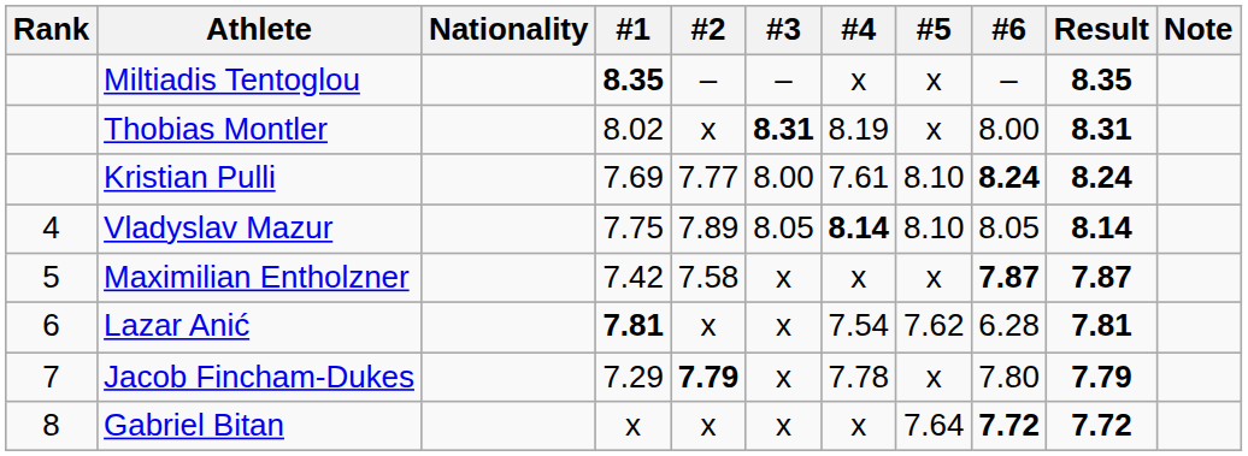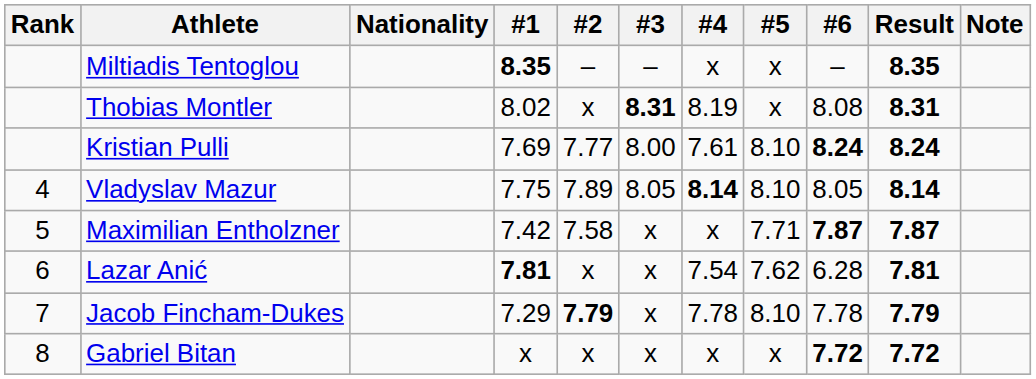 <table class="wikitable sortable" style="text-align:center">
 <tr>
 <th>Rank</th>
 <th>Athlete</th>
 <th>Nationality</th>
 <th>#1</th>
 <th>#2</th>
 <th>#3</th>
 <th>#4</th>
 <th>#5</th>
 <th>#6</th>
 <th>Result</th>
 <th>Note</th>
 </tr>
 <tr>
 <td></td>
 <td align=left><a href='#'>Miltiadis Tentoglou</a></td>
 <td align=left></td>
 <td><strong>8.35</strong></td>
 <td>–</td>
 <td>–</td>
 <td>x</td>
 <td>x</td>
 <td>–</td>
 <td><strong>8.35</strong></td>
 <td></td>
 </tr>
 <tr>
 <td></td>
 <td align=left><a href='#'>Thobias Montler</a></td>
 <td align=left></td>
 <td>8.02</td>
 <td>x</td>
 <td><strong>8.31</strong></td>
 <td>8.19</td>
 <td>x</td>
-<td>8.00</td>
+<td>8.08</td>
 <td><strong>8.31</strong></td>
 <td></td>
 </tr>
 <tr>
 <td></td>
 <td align=left><a href='#'>Kristian Pulli</a></td>
 <td align=left></td>
 <td>7.69</td>
 <td>7.77</td>
 <td>8.00</td>
 <td>7.61</td>
 <td>8.10</td>
 <td><strong>8.24</strong></td>
 <td><strong>8.24</strong></td>
 <td></td>
 </tr>
 <tr>
 <td>4</td>
 <td align=left><a href='#'>Vladyslav Mazur</a></td>
 <td align=left></td>
 <td>7.75</td>
 <td>7.89</td>
 <td>8.05</td>
 <td><strong>8.14</strong></td>
 <td>8.10</td>
 <td>8.05</td>
 <td><strong>8.14</strong></td>
 <td></td>
 </tr>
 <tr>
 <td>5</td>
 <td align=left><a href='#'>Maximilian Entholzner</a></td>
 <td align=left></td>
 <td>7.42</td>
 <td>7.58</td>
 <td>x</td>
 <td>x</td>
-<td>x</td>
+<td>7.71</td>
 <td><strong>7.87</strong></td>
 <td><strong>7.87</strong></td>
 <td></td>
 </tr>
 <tr>
 <td>6</td>
 <td align=left><a href='#'>Lazar Anić</a></td>
 <td align=left></td>
 <td><strong>7.81</strong></td>
 <td>x</td>
 <td>x</td>
 <td>7.54</td>
 <td>7.62</td>
 <td>6.28</td>
 <td><strong>7.81</strong></td>
 <td></td>
 </tr>
 <tr>
 <td>7</td>
 <td align=left><a href='#'>Jacob Fincham-Dukes</a></td>
 <td align=left></td>
 <td>7.29</td>
 <td><strong>7.79</strong></td>
 <td>x</td>
 <td>7.78</td>
-<td>x</td>
-<td>7.80</td>
+<td>8.10</td>
+<td>7.78</td>
 <td><strong>7.79</strong></td>
 <td></td>
 </tr>
 <tr>
 <td>8</td>
 <td align=left><a href='#'>Gabriel Bitan</a></td>
 <td align=left></td>
 <td>x</td>
 <td>x</td>
 <td>x</td>
 <td>x</td>
-<td>7.64</td>
+<td>x</td>
 <td><strong>7.72</strong></td>
 <td><strong>7.72</strong></td>
 <td></td>
 </tr>
 </table>
